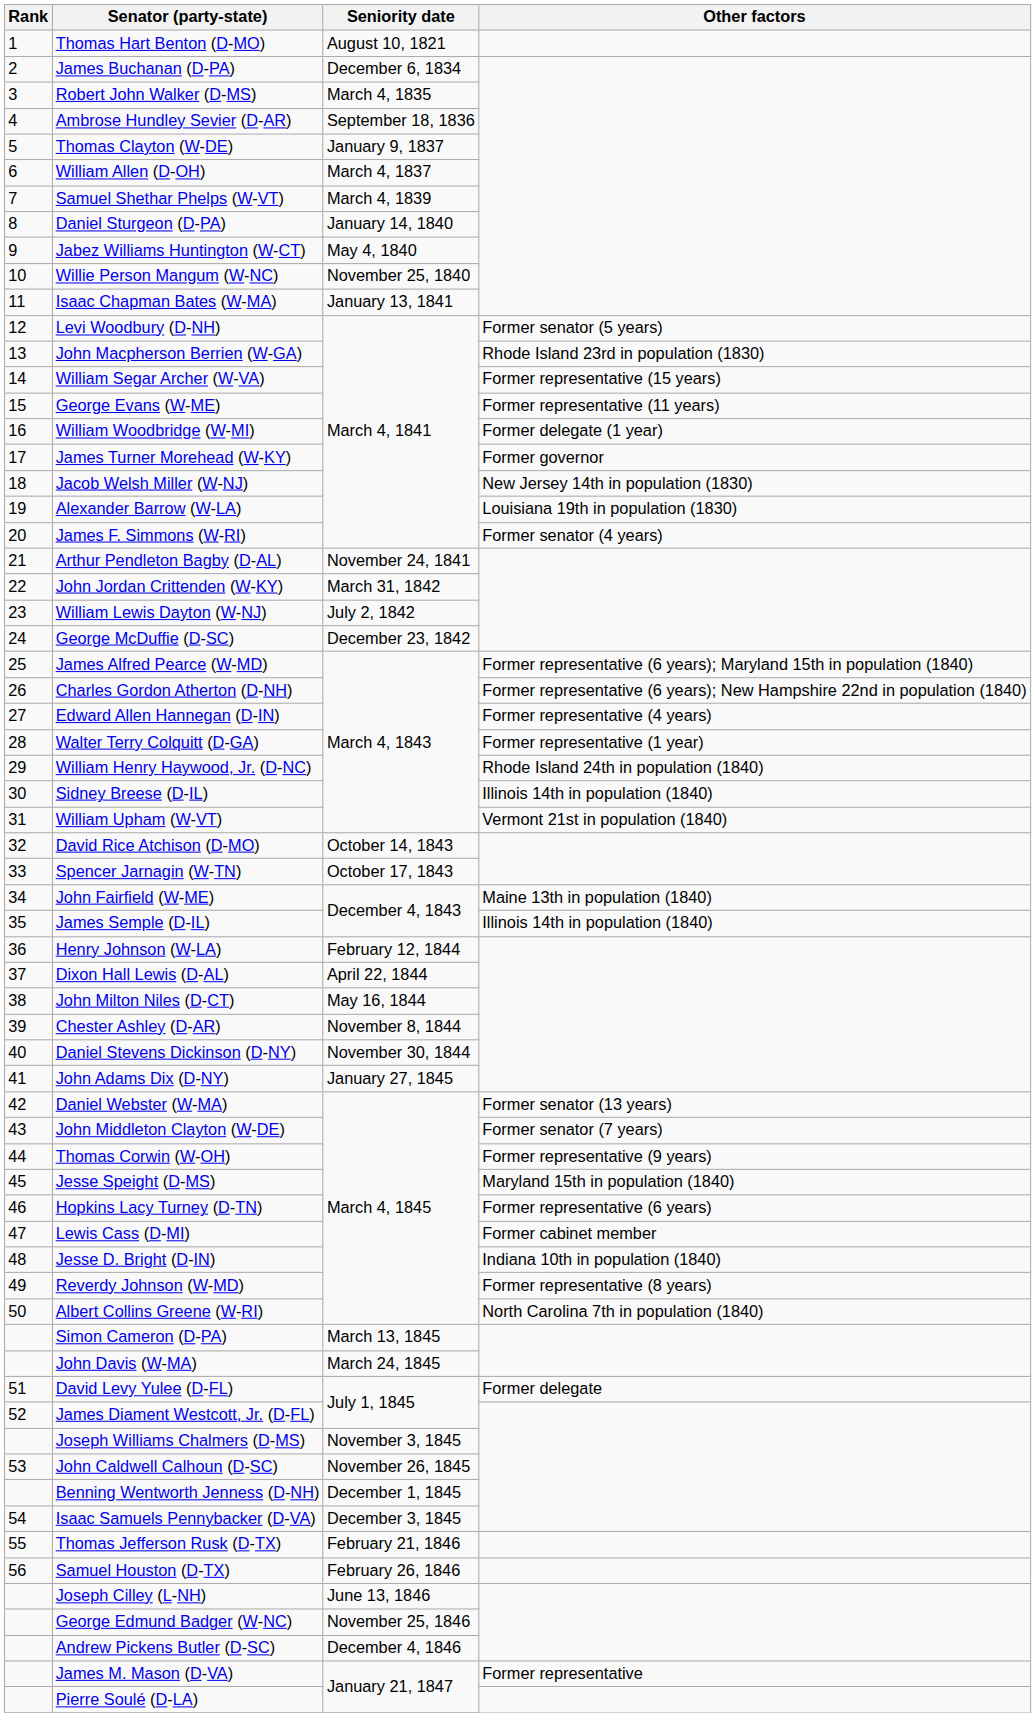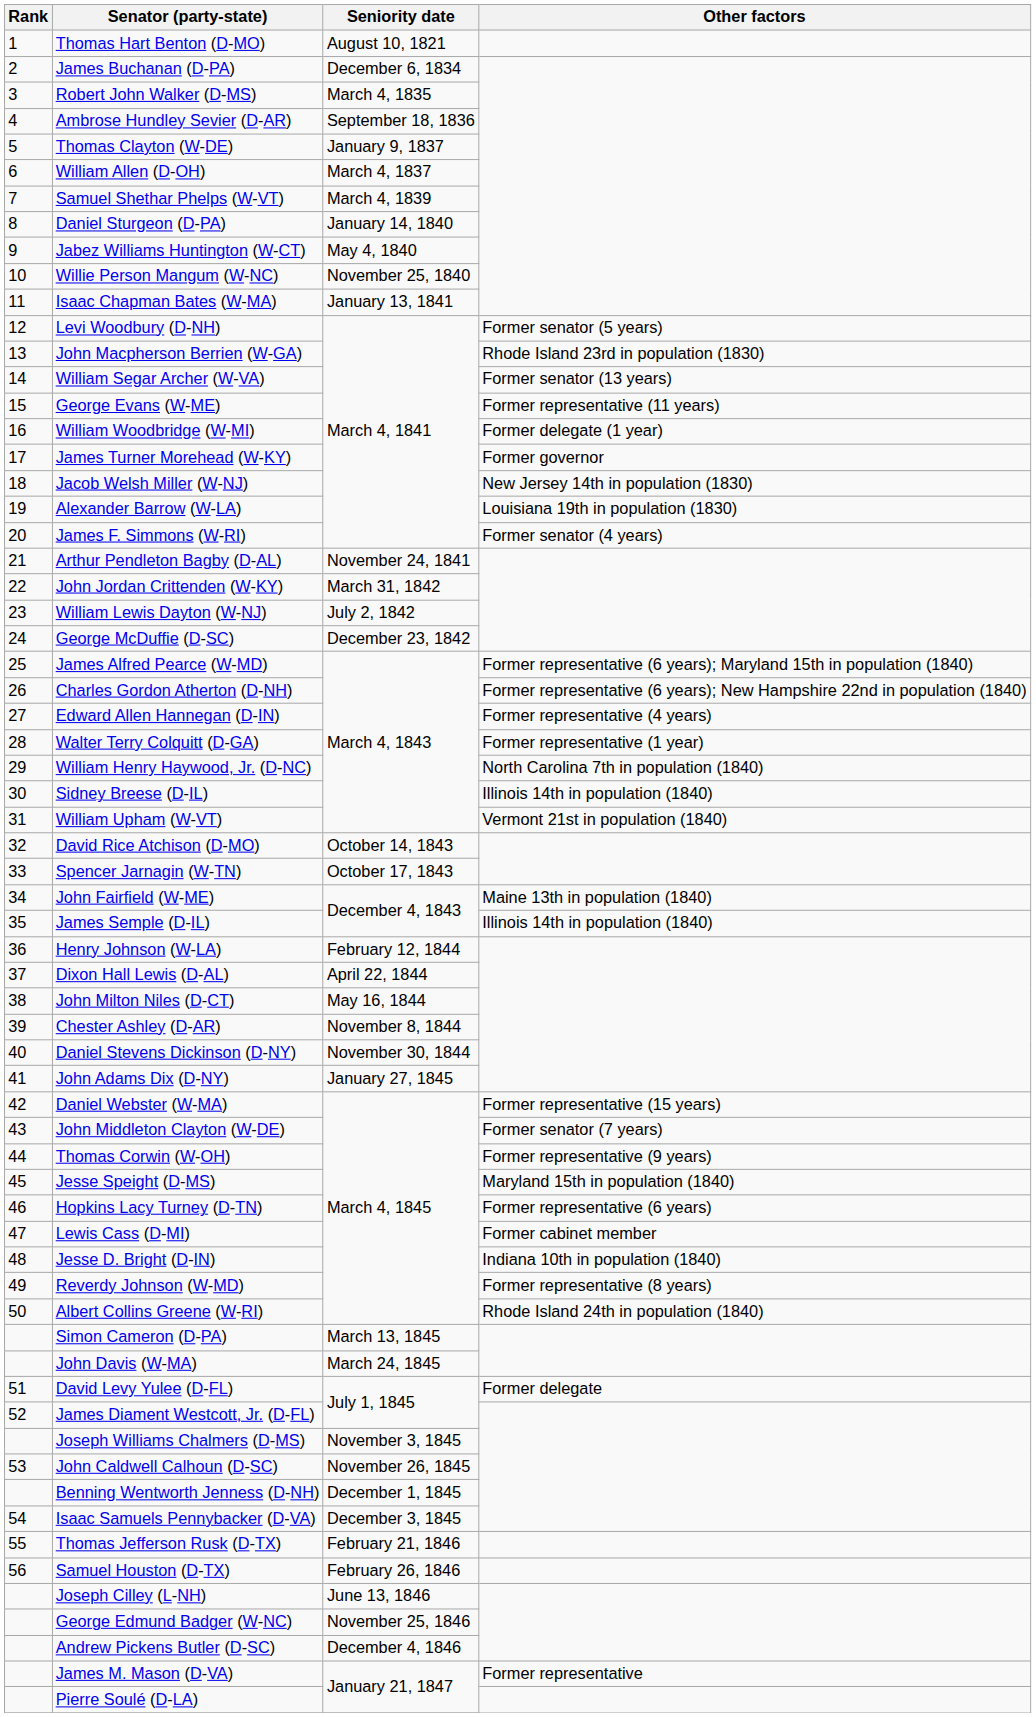 <table class=wikitable>
 <tr>
 <th>Rank</th>
 <th>Senator (party-state)</th>
 <th>Seniority date</th>
 <th>Other factors</th>
 </tr>
 <tr>
 <td>1</td>
 <td><a href='#'>Thomas Hart Benton</a> (<a href='#'>D</a>-<a href='#'>MO</a>)</td>
 <td>August 10, 1821</td>
 <td></td>
 </tr>
 <tr>
 <td>2</td>
 <td><a href='#'>James Buchanan</a> (<a href='#'>D</a>-<a href='#'>PA</a>)</td>
 <td>December 6, 1834</td>
 </tr>
 <tr>
 <td>3</td>
 <td><a href='#'>Robert John Walker</a> (<a href='#'>D</a>-<a href='#'>MS</a>)</td>
 <td>March 4, 1835</td>
 </tr>
 <tr>
 <td>4</td>
 <td><a href='#'>Ambrose Hundley Sevier</a> (<a href='#'>D</a>-<a href='#'>AR</a>)</td>
 <td>September 18, 1836</td>
 </tr>
 <tr>
 <td>5</td>
 <td><a href='#'>Thomas Clayton</a> (<a href='#'>W</a>-<a href='#'>DE</a>)</td>
 <td>January 9, 1837</td>
 </tr>
 <tr>
 <td>6</td>
 <td><a href='#'>William Allen</a> (<a href='#'>D</a>-<a href='#'>OH</a>)</td>
 <td>March 4, 1837</td>
 </tr>
 <tr>
 <td>7</td>
 <td><a href='#'>Samuel Shethar Phelps</a> (<a href='#'>W</a>-<a href='#'>VT</a>)</td>
 <td>March 4, 1839</td>
 </tr>
 <tr>
 <td>8</td>
 <td><a href='#'>Daniel Sturgeon</a> (<a href='#'>D</a>-<a href='#'>PA</a>)</td>
 <td>January 14, 1840</td>
 </tr>
 <tr>
 <td>9</td>
 <td><a href='#'>Jabez Williams Huntington</a> (<a href='#'>W</a>-<a href='#'>CT</a>)</td>
 <td>May 4, 1840</td>
 </tr>
 <tr>
 <td>10</td>
 <td><a href='#'>Willie Person Mangum</a> (<a href='#'>W</a>-<a href='#'>NC</a>)</td>
 <td>November 25, 1840</td>
 </tr>
 <tr>
 <td>11</td>
 <td><a href='#'>Isaac Chapman Bates</a> (<a href='#'>W</a>-<a href='#'>MA</a>)</td>
 <td>January 13, 1841</td>
 </tr>
 <tr>
 <td>12</td>
 <td><a href='#'>Levi Woodbury</a> (<a href='#'>D</a>-<a href='#'>NH</a>)</td>
 <td rowspan=9>March 4, 1841</td>
 <td>Former senator (5 years)</td>
 </tr>
 <tr>
 <td>13</td>
 <td><a href='#'>John Macpherson Berrien</a> (<a href='#'>W</a>-<a href='#'>GA</a>)</td>
 <td>Rhode Island 23rd in population (1830)</td>
 </tr>
 <tr>
 <td>14</td>
 <td><a href='#'>William Segar Archer</a> (<a href='#'>W</a>-<a href='#'>VA</a>)</td>
-<td>Former representative (15 years)</td>
+<td>Former senator (13 years)</td>
 </tr>
 <tr>
 <td>15</td>
 <td><a href='#'>George Evans</a> (<a href='#'>W</a>-<a href='#'>ME</a>)</td>
 <td>Former representative (11 years)</td>
 </tr>
 <tr>
 <td>16</td>
 <td><a href='#'>William Woodbridge</a> (<a href='#'>W</a>-<a href='#'>MI</a>)</td>
 <td>Former delegate (1 year)</td>
 </tr>
 <tr>
 <td>17</td>
 <td><a href='#'>James Turner Morehead</a> (<a href='#'>W</a>-<a href='#'>KY</a>)</td>
 <td>Former governor</td>
 </tr>
 <tr>
 <td>18</td>
 <td><a href='#'>Jacob Welsh Miller</a> (<a href='#'>W</a>-<a href='#'>NJ</a>)</td>
 <td>New Jersey 14th in population (1830)</td>
 </tr>
 <tr>
 <td>19</td>
 <td><a href='#'>Alexander Barrow</a> (<a href='#'>W</a>-<a href='#'>LA</a>)</td>
 <td>Louisiana 19th in population (1830)</td>
 </tr>
 <tr>
 <td>20</td>
 <td><a href='#'>James F. Simmons</a> (<a href='#'>W</a>-<a href='#'>RI</a>)</td>
 <td>Former senator (4 years)</td>
 </tr>
 <tr>
 <td>21</td>
 <td><a href='#'>Arthur Pendleton Bagby</a> (<a href='#'>D</a>-<a href='#'>AL</a>)</td>
 <td>November 24, 1841</td>
 </tr>
 <tr>
 <td>22</td>
 <td><a href='#'>John Jordan Crittenden</a> (<a href='#'>W</a>-<a href='#'>KY</a>)</td>
 <td>March 31, 1842</td>
 </tr>
 <tr>
 <td>23</td>
 <td><a href='#'>William Lewis Dayton</a> (<a href='#'>W</a>-<a href='#'>NJ</a>)</td>
 <td>July 2, 1842</td>
 </tr>
 <tr>
 <td>24</td>
 <td><a href='#'>George McDuffie</a> (<a href='#'>D</a>-<a href='#'>SC</a>)</td>
 <td>December 23, 1842</td>
 </tr>
 <tr>
 <td>25</td>
 <td><a href='#'>James Alfred Pearce</a> (<a href='#'>W</a>-<a href='#'>MD</a>)</td>
 <td rowspan=7>March 4, 1843</td>
 <td>Former representative (6 years); Maryland 15th in population (1840)</td>
 </tr>
 <tr>
 <td>26</td>
 <td><a href='#'>Charles Gordon Atherton</a> (<a href='#'>D</a>-<a href='#'>NH</a>)</td>
 <td>Former representative (6 years); New Hampshire 22nd in population (1840)</td>
 </tr>
 <tr>
 <td>27</td>
 <td><a href='#'>Edward Allen Hannegan</a> (<a href='#'>D</a>-<a href='#'>IN</a>)</td>
 <td>Former representative (4 years)</td>
 </tr>
 <tr>
 <td>28</td>
 <td><a href='#'>Walter Terry Colquitt</a> (<a href='#'>D</a>-<a href='#'>GA</a>)</td>
 <td>Former representative (1 year)</td>
 </tr>
 <tr>
 <td>29</td>
 <td><a href='#'>William Henry Haywood, Jr.</a> (<a href='#'>D</a>-<a href='#'>NC</a>)</td>
-<td>Rhode Island 24th in population (1840)</td>
+<td>North Carolina 7th in population (1840)</td>
 </tr>
 <tr>
 <td>30</td>
 <td><a href='#'>Sidney Breese</a> (<a href='#'>D</a>-<a href='#'>IL</a>)</td>
 <td>Illinois 14th in population (1840)</td>
 </tr>
 <tr>
 <td>31</td>
 <td><a href='#'>William Upham</a> (<a href='#'>W</a>-<a href='#'>VT</a>)</td>
 <td>Vermont 21st in population (1840)</td>
 </tr>
 <tr>
 <td>32</td>
 <td><a href='#'>David Rice Atchison</a> (<a href='#'>D</a>-<a href='#'>MO</a>)</td>
 <td>October 14, 1843</td>
 </tr>
 <tr>
 <td>33</td>
 <td><a href='#'>Spencer Jarnagin</a> (<a href='#'>W</a>-<a href='#'>TN</a>)</td>
 <td>October 17, 1843</td>
 </tr>
 <tr>
 <td>34</td>
 <td><a href='#'>John Fairfield</a> (<a href='#'>W</a>-<a href='#'>ME</a>)</td>
 <td rowspan=2>December 4, 1843</td>
 <td>Maine 13th in population (1840)</td>
 </tr>
 <tr>
 <td>35</td>
 <td><a href='#'>James Semple</a> (<a href='#'>D</a>-<a href='#'>IL</a>)</td>
 <td>Illinois 14th in population (1840)</td>
 </tr>
 <tr>
 <td>36</td>
 <td><a href='#'>Henry Johnson</a> (<a href='#'>W</a>-<a href='#'>LA</a>)</td>
 <td>February 12, 1844</td>
 </tr>
 <tr>
 <td>37</td>
 <td><a href='#'>Dixon Hall Lewis</a> (<a href='#'>D</a>-<a href='#'>AL</a>)</td>
 <td>April 22, 1844</td>
 </tr>
 <tr>
 <td>38</td>
 <td><a href='#'>John Milton Niles</a> (<a href='#'>D</a>-<a href='#'>CT</a>)</td>
 <td>May 16, 1844</td>
 </tr>
 <tr>
 <td>39</td>
 <td><a href='#'>Chester Ashley</a> (<a href='#'>D</a>-<a href='#'>AR</a>)</td>
 <td>November 8, 1844</td>
 </tr>
 <tr>
 <td>40</td>
 <td><a href='#'>Daniel Stevens Dickinson</a> (<a href='#'>D</a>-<a href='#'>NY</a>)</td>
 <td>November 30, 1844</td>
 </tr>
 <tr>
 <td>41</td>
 <td><a href='#'>John Adams Dix</a> (<a href='#'>D</a>-<a href='#'>NY</a>)</td>
 <td>January 27, 1845</td>
 </tr>
 <tr>
 <td>42</td>
 <td><a href='#'>Daniel Webster</a> (<a href='#'>W</a>-<a href='#'>MA</a>)</td>
 <td rowspan=9>March 4, 1845</td>
-<td>Former senator (13 years)</td>
+<td>Former representative (15 years)</td>
 </tr>
 <tr>
 <td>43</td>
 <td><a href='#'>John Middleton Clayton</a> (<a href='#'>W</a>-<a href='#'>DE</a>)</td>
 <td>Former senator (7 years)</td>
 </tr>
 <tr>
 <td>44</td>
 <td><a href='#'>Thomas Corwin</a> (<a href='#'>W</a>-<a href='#'>OH</a>)</td>
 <td>Former representative (9 years)</td>
 </tr>
 <tr>
 <td>45</td>
 <td><a href='#'>Jesse Speight</a> (<a href='#'>D</a>-<a href='#'>MS</a>)</td>
 <td>Maryland 15th in population (1840)</td>
 </tr>
 <tr>
 <td>46</td>
 <td><a href='#'>Hopkins Lacy Turney</a> (<a href='#'>D</a>-<a href='#'>TN</a>)</td>
 <td>Former representative (6 years)</td>
 </tr>
 <tr>
 <td>47</td>
 <td><a href='#'>Lewis Cass</a> (<a href='#'>D</a>-<a href='#'>MI</a>)</td>
 <td>Former cabinet member</td>
 </tr>
 <tr>
 <td>48</td>
 <td><a href='#'>Jesse D. Bright</a> (<a href='#'>D</a>-<a href='#'>IN</a>)</td>
 <td>Indiana 10th in population (1840)</td>
 </tr>
 <tr>
 <td>49</td>
 <td><a href='#'>Reverdy Johnson</a> (<a href='#'>W</a>-<a href='#'>MD</a>)</td>
 <td>Former representative (8 years)</td>
 </tr>
 <tr>
 <td>50</td>
 <td><a href='#'>Albert Collins Greene</a> (<a href='#'>W</a>-<a href='#'>RI</a>)</td>
-<td>North Carolina 7th in population (1840)</td>
+<td>Rhode Island 24th in population (1840)</td>
 </tr>
 <tr>
 <td></td>
 <td><a href='#'>Simon Cameron</a> (<a href='#'>D</a>-<a href='#'>PA</a>)</td>
 <td>March 13, 1845</td>
 </tr>
 <tr>
 <td></td>
 <td><a href='#'>John Davis</a> (<a href='#'>W</a>-<a href='#'>MA</a>)</td>
 <td>March 24, 1845</td>
 </tr>
 <tr>
 <td>51</td>
 <td><a href='#'>David Levy Yulee</a> (<a href='#'>D</a>-<a href='#'>FL</a>)</td>
 <td rowspan=2>July 1, 1845</td>
 <td>Former delegate</td>
 </tr>
 <tr>
 <td>52</td>
 <td><a href='#'>James Diament Westcott, Jr.</a> (<a href='#'>D</a>-<a href='#'>FL</a>)</td>
 </tr>
 <tr>
 <td></td>
 <td><a href='#'>Joseph Williams Chalmers</a> (<a href='#'>D</a>-<a href='#'>MS</a>)</td>
 <td>November 3, 1845</td>
 </tr>
 <tr>
 <td>53</td>
 <td><a href='#'>John Caldwell Calhoun</a> (<a href='#'>D</a>-<a href='#'>SC</a>)</td>
 <td>November 26, 1845</td>
 </tr>
 <tr>
 <td></td>
 <td><a href='#'>Benning Wentworth Jenness</a> (<a href='#'>D</a>-<a href='#'>NH</a>)</td>
 <td>December 1, 1845</td>
 </tr>
 <tr>
 <td>54</td>
 <td><a href='#'>Isaac Samuels Pennybacker</a> (<a href='#'>D</a>-<a href='#'>VA</a>)</td>
 <td>December 3, 1845</td>
 </tr>
 <tr>
 <td>55</td>
 <td><a href='#'>Thomas Jefferson Rusk</a> (<a href='#'>D</a>-<a href='#'>TX</a>)</td>
 <td>February 21, 1846</td>
 <td></td>
 </tr>
 <tr>
 <td>56</td>
 <td><a href='#'>Samuel Houston</a> (<a href='#'>D</a>-<a href='#'>TX</a>)</td>
 <td>February 26, 1846</td>
 <td></td>
 </tr>
 <tr>
 <td></td>
 <td><a href='#'>Joseph Cilley</a> (<a href='#'>L</a>-<a href='#'>NH</a>)</td>
 <td>June 13, 1846</td>
 </tr>
 <tr>
 <td></td>
 <td><a href='#'>George Edmund Badger</a> (<a href='#'>W</a>-<a href='#'>NC</a>)</td>
 <td>November 25, 1846</td>
 </tr>
 <tr>
 <td></td>
 <td><a href='#'>Andrew Pickens Butler</a> (<a href='#'>D</a>-<a href='#'>SC</a>)</td>
 <td>December 4, 1846</td>
 </tr>
 <tr>
 <td></td>
 <td><a href='#'>James M. Mason</a> (<a href='#'>D</a>-<a href='#'>VA</a>)</td>
 <td rowspan=2>January 21, 1847</td>
 <td>Former representative</td>
 </tr>
 <tr>
 <td></td>
 <td><a href='#'>Pierre Soulé</a> (<a href='#'>D</a>-<a href='#'>LA</a>)</td>
 </tr>
 <tr>
 </tr>
 </table>
